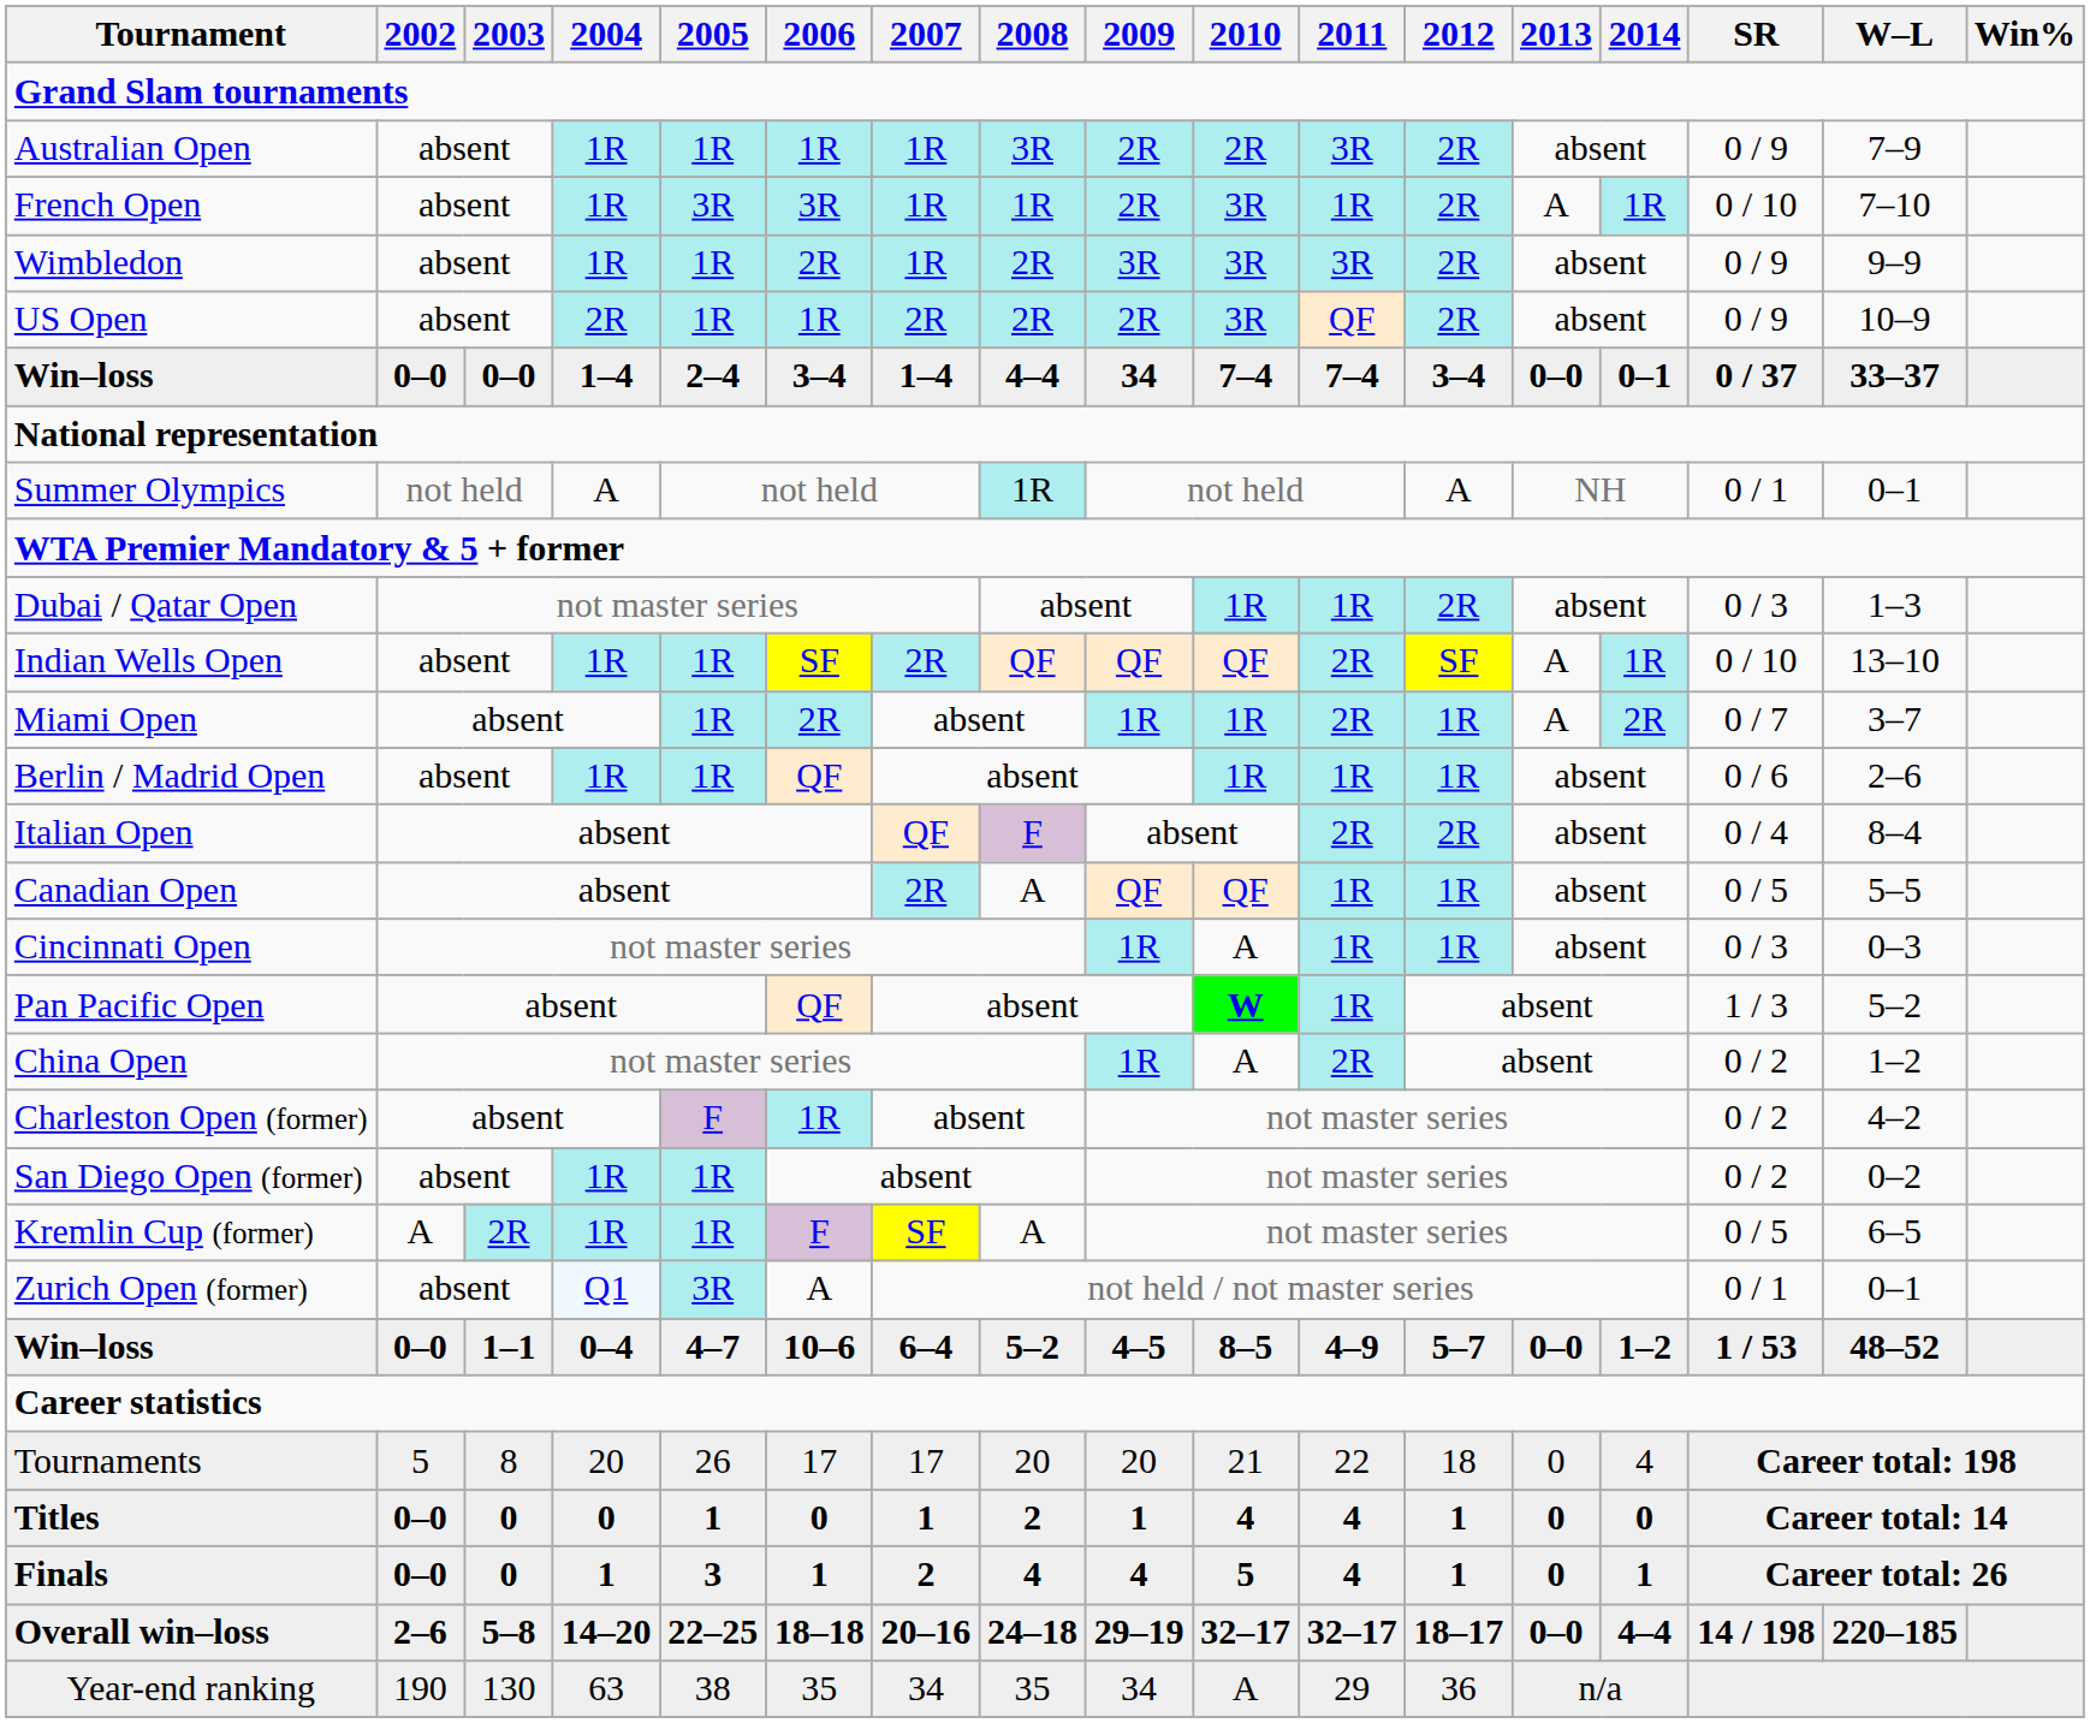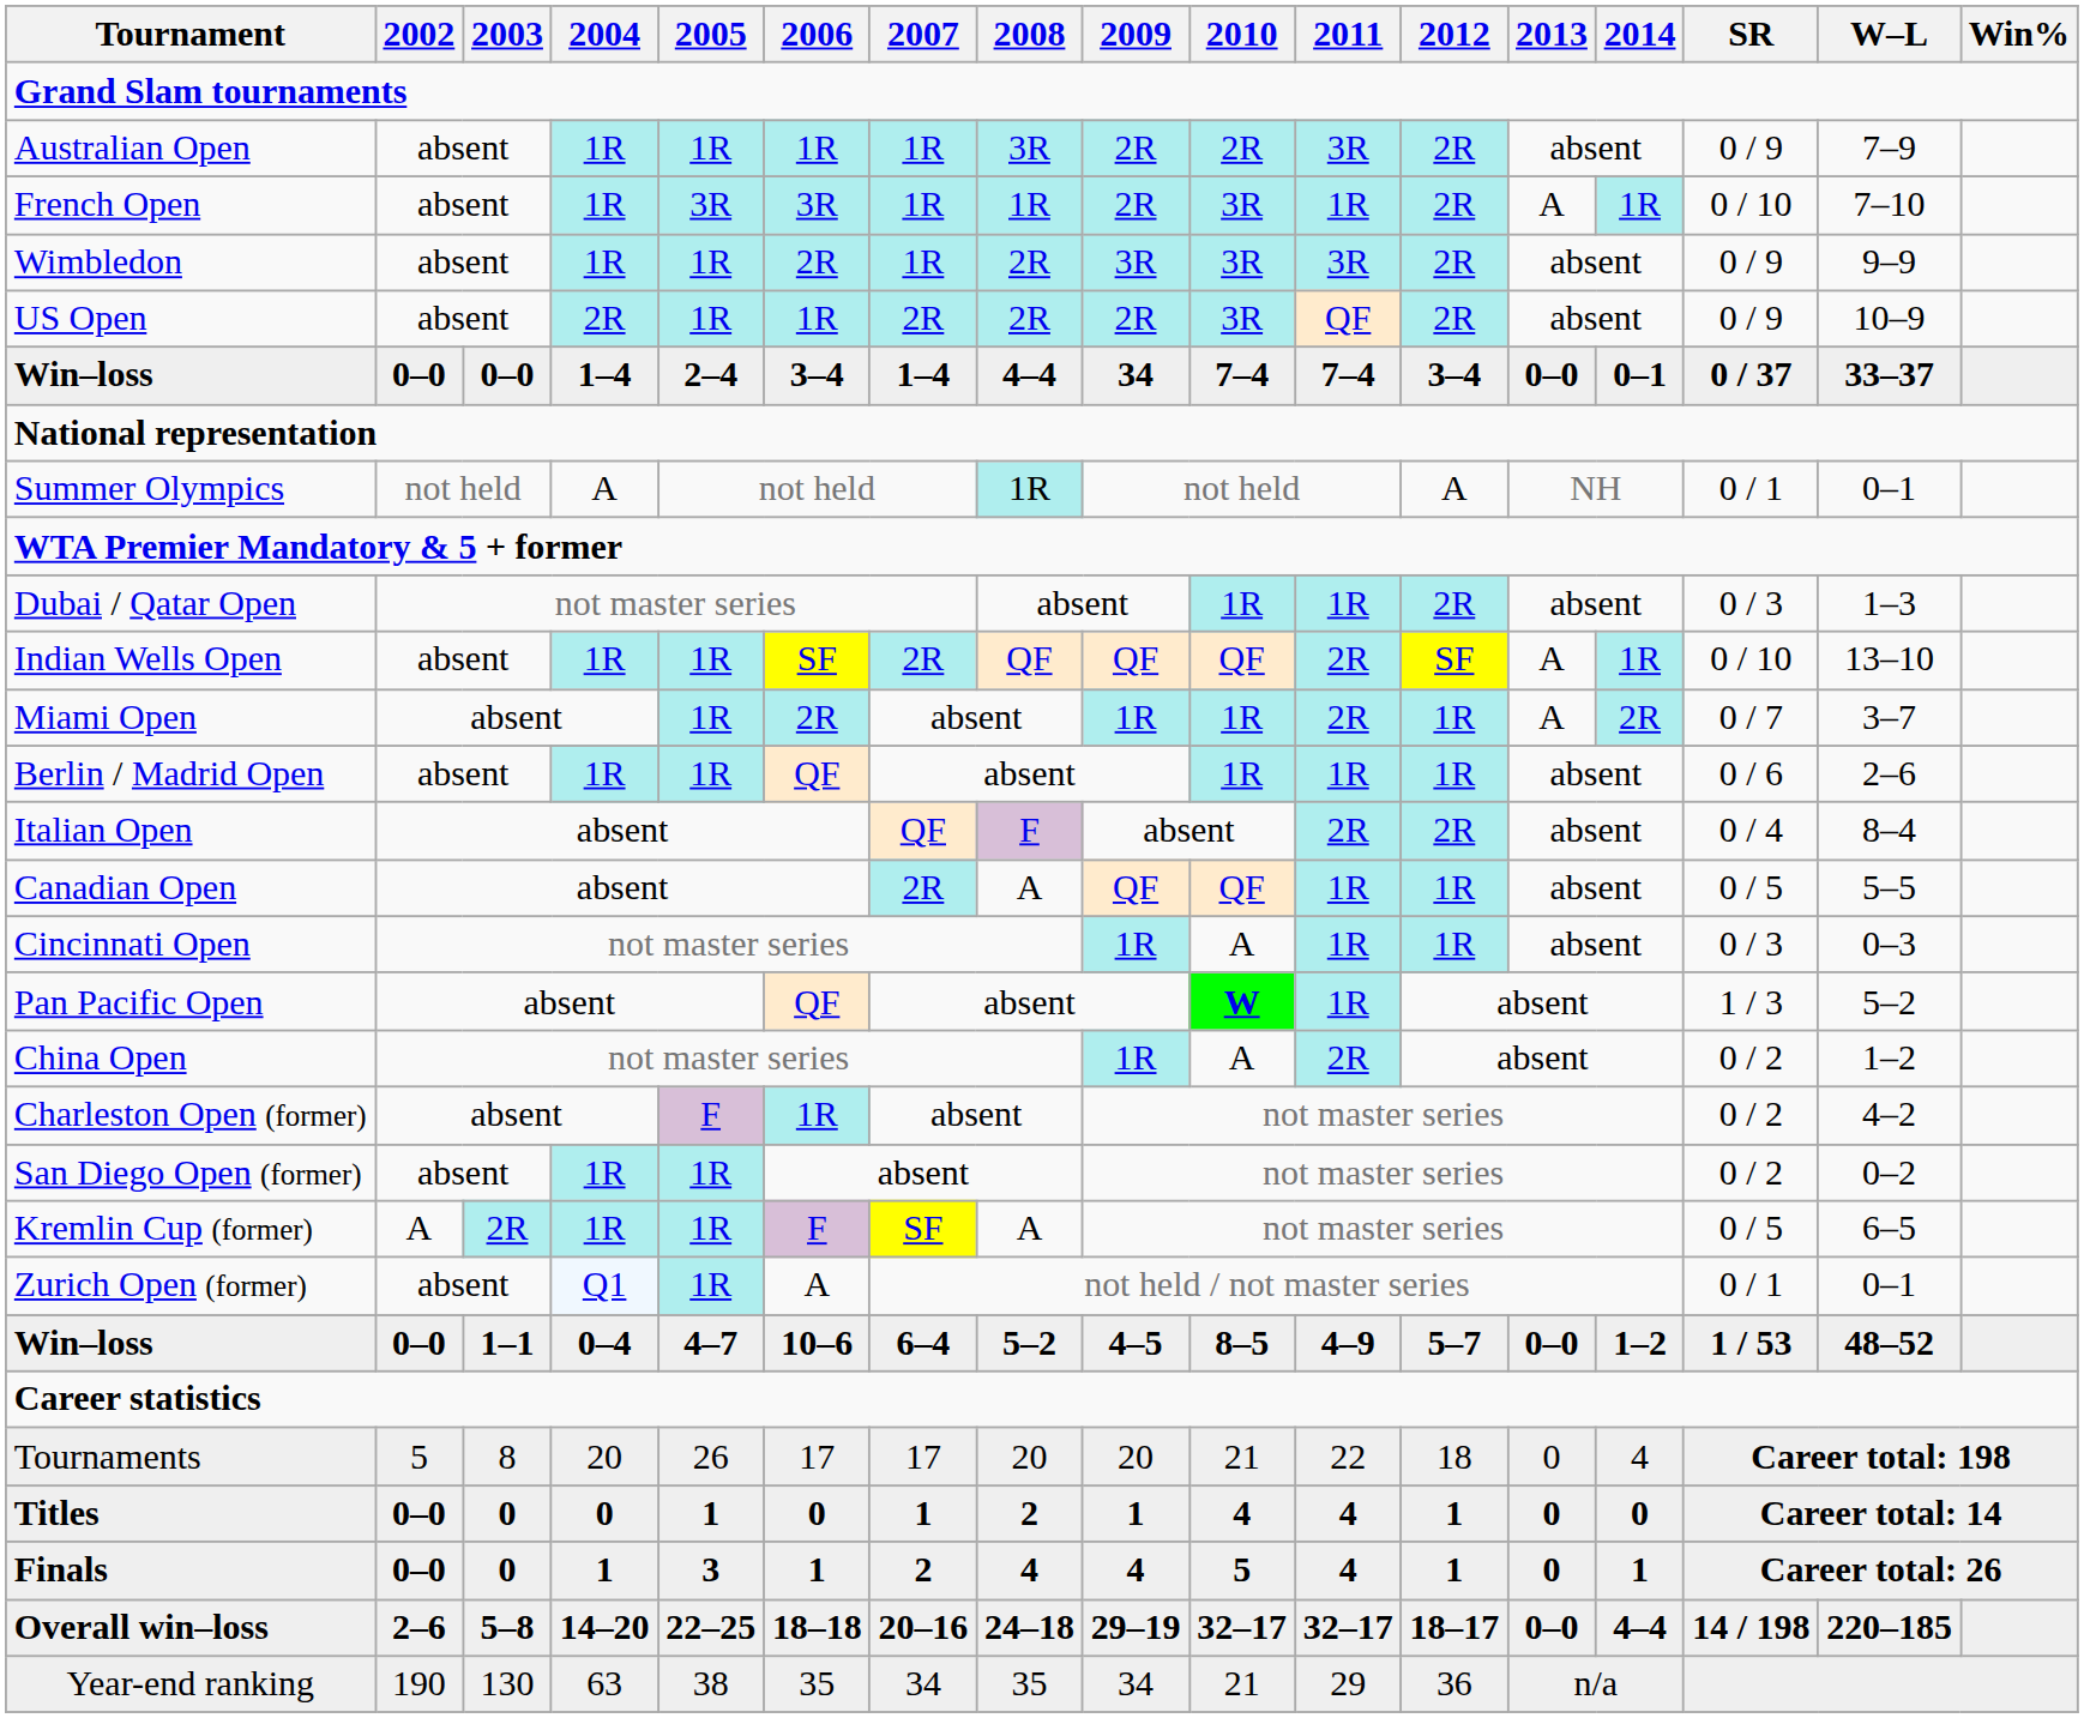 <table class=wikitable style=text-align:center;>
 <tr>
 <th>Tournament</th>
 <th><a href='#'>2002</a></th>
 <th><a href='#'>2003</a></th>
 <th><a href='#'>2004</a></th>
 <th><a href='#'>2005</a></th>
 <th><a href='#'>2006</a></th>
 <th><a href='#'>2007</a></th>
 <th><a href='#'>2008</a></th>
 <th><a href='#'>2009</a></th>
 <th><a href='#'>2010</a></th>
 <th><a href='#'>2011</a></th>
 <th><a href='#'>2012</a></th>
 <th><a href='#'>2013</a></th>
 <th><a href='#'>2014</a></th>
 <th>SR</th>
 <th>W–L</th>
 <th>Win%</th>
 </tr>
 <tr>
 <td colspan="17" align="left"><strong><a href='#'>Grand Slam tournaments</a></strong></td>
 </tr>
 <tr>
 <td align="left"><a href='#'>Australian Open</a></td>
 <td colspan="2">absent</td>
 <td bgcolor="afeeee"><a href='#'>1R</a></td>
 <td bgcolor="afeeee"><a href='#'>1R</a></td>
 <td bgcolor="afeeee"><a href='#'>1R</a></td>
 <td bgcolor="afeeee"><a href='#'>1R</a></td>
 <td bgcolor="afeeee"><a href='#'>3R</a></td>
 <td bgcolor="afeeee"><a href='#'>2R</a></td>
 <td bgcolor="afeeee"><a href='#'>2R</a></td>
 <td bgcolor="afeeee"><a href='#'>3R</a></td>
 <td bgcolor="afeeee"><a href='#'>2R</a></td>
 <td colspan="2">absent</td>
 <td>0 / 9</td>
 <td>7–9</td>
 <td></td>
 </tr>
 <tr>
 <td align="left"><a href='#'>French Open</a></td>
 <td colspan="2">absent</td>
 <td bgcolor="afeeee"><a href='#'>1R</a></td>
 <td bgcolor="afeeee"><a href='#'>3R</a></td>
 <td bgcolor="afeeee"><a href='#'>3R</a></td>
 <td bgcolor="afeeee"><a href='#'>1R</a></td>
 <td bgcolor="afeeee"><a href='#'>1R</a></td>
 <td bgcolor="afeeee"><a href='#'>2R</a></td>
 <td bgcolor="afeeee"><a href='#'>3R</a></td>
 <td bgcolor="afeeee"><a href='#'>1R</a></td>
 <td bgcolor="afeeee"><a href='#'>2R</a></td>
 <td>A</td>
 <td bgcolor=afeeee><a href='#'>1R</a></td>
 <td>0 / 10</td>
 <td>7–10</td>
 <td></td>
 </tr>
 <tr>
 <td align="left"><a href='#'>Wimbledon</a></td>
 <td colspan="2">absent</td>
 <td bgcolor="afeeee"><a href='#'>1R</a></td>
 <td bgcolor="afeeee"><a href='#'>1R</a></td>
 <td bgcolor="afeeee"><a href='#'>2R</a></td>
 <td bgcolor="afeeee"><a href='#'>1R</a></td>
 <td bgcolor="afeeee"><a href='#'>2R</a></td>
 <td bgcolor="afeeee"><a href='#'>3R</a></td>
 <td bgcolor="afeeee"><a href='#'>3R</a></td>
 <td bgcolor="afeeee"><a href='#'>3R</a></td>
 <td bgcolor="afeeee"><a href='#'>2R</a></td>
 <td colspan="2">absent</td>
 <td>0 / 9</td>
 <td>9–9</td>
 <td></td>
 </tr>
 <tr>
 <td align="left"><a href='#'>US Open</a></td>
 <td colspan="2">absent</td>
 <td bgcolor="afeeee"><a href='#'>2R</a></td>
 <td bgcolor="afeeee"><a href='#'>1R</a></td>
 <td bgcolor="afeeee"><a href='#'>1R</a></td>
 <td bgcolor="afeeee"><a href='#'>2R</a></td>
 <td bgcolor="afeeee"><a href='#'>2R</a></td>
 <td bgcolor="afeeee"><a href='#'>2R</a></td>
 <td bgcolor="afeeee"><a href='#'>3R</a></td>
 <td bgcolor="ffebcd"><a href='#'>QF</a></td>
 <td bgcolor="afeeee"><a href='#'>2R</a></td>
 <td colspan="2">absent</td>
 <td>0 / 9</td>
 <td>10–9</td>
 <td></td>
 </tr>
 <tr style=background:#efefef;font-weight:bold>
 <td style="text-align:left">Win–loss</td>
 <td>0–0</td>
 <td>0–0</td>
 <td>1–4</td>
 <td>2–4</td>
 <td>3–4</td>
 <td>1–4</td>
 <td>4–4</td>
 <td>34</td>
 <td>7–4</td>
 <td>7–4</td>
 <td>3–4</td>
 <td>0–0</td>
 <td>0–1</td>
 <td>0 / 37</td>
 <td>33–37</td>
 <td></td>
 </tr>
 <tr>
 <td align=left colspan="17"><strong>National representation</strong></td>
 </tr>
 <tr>
 <td align=left><a href='#'>Summer Olympics</a></td>
 <td colspan="2" style=color:#767676>not held</td>
 <td>A</td>
 <td colspan="3" style=color:#767676>not held</td>
 <td bgcolor=afeeee>1R</td>
 <td colspan="3" style=color:#767676>not held</td>
 <td>A</td>
 <td colspan="2" style=color:#767676>NH</td>
 <td>0 / 1</td>
 <td>0–1</td>
 <td></td>
 </tr>
 <tr>
 <td colspan="17" align="left"><strong><a href='#'>WTA Premier Mandatory & 5</a> + former</strong></td>
 </tr>
 <tr>
 <td align="left"><a href='#'>Dubai</a> / <a href='#'>Qatar Open</a></td>
 <td colspan="6" style=color:#767676>not master series</td>
 <td colspan="2">absent</td>
 <td bgcolor="afeeee"><a href='#'>1R</a></td>
 <td bgcolor="afeeee"><a href='#'>1R</a></td>
 <td bgcolor="afeeee"><a href='#'>2R</a></td>
 <td colspan="2">absent</td>
 <td>0 / 3</td>
 <td>1–3</td>
 <td></td>
 </tr>
 <tr>
 <td align="left"><a href='#'>Indian Wells Open</a></td>
 <td colspan="2">absent</td>
 <td bgcolor="afeeee"><a href='#'>1R</a></td>
 <td bgcolor="afeeee"><a href='#'>1R</a></td>
 <td bgcolor="yellow"><a href='#'>SF</a></td>
 <td bgcolor="afeeee"><a href='#'>2R</a></td>
 <td bgcolor="ffebcd"><a href='#'>QF</a></td>
 <td bgcolor="ffebcd"><a href='#'>QF</a></td>
 <td bgcolor="ffebcd"><a href='#'>QF</a></td>
 <td bgcolor="afeeee"><a href='#'>2R</a></td>
 <td bgcolor="yellow"><a href='#'>SF</a></td>
 <td>A</td>
 <td bgcolor="afeeee"><a href='#'>1R</a></td>
 <td>0 / 10</td>
 <td>13–10</td>
 <td></td>
 </tr>
 <tr>
 <td align="left"><a href='#'>Miami Open</a></td>
 <td colspan="3">absent</td>
 <td bgcolor="afeeee"><a href='#'>1R</a></td>
 <td bgcolor="afeeee"><a href='#'>2R</a></td>
 <td colspan="2">absent</td>
 <td bgcolor="afeeee"><a href='#'>1R</a></td>
 <td bgcolor="afeeee"><a href='#'>1R</a></td>
 <td bgcolor="afeeee"><a href='#'>2R</a></td>
 <td bgcolor="afeeee"><a href='#'>1R</a></td>
 <td>A</td>
 <td bgcolor="afeeee"><a href='#'>2R</a></td>
 <td>0 / 7</td>
 <td>3–7</td>
 <td></td>
 </tr>
 <tr>
 <td align="left"><a href='#'>Berlin</a> / <a href='#'>Madrid Open</a></td>
 <td colspan="2">absent</td>
 <td bgcolor="afeeee"><a href='#'>1R</a></td>
 <td bgcolor="afeeee"><a href='#'>1R</a></td>
 <td bgcolor="ffebcd"><a href='#'>QF</a></td>
 <td colspan="3">absent</td>
 <td bgcolor="afeeee"><a href='#'>1R</a></td>
 <td bgcolor="afeeee"><a href='#'>1R</a></td>
 <td bgcolor="afeeee"><a href='#'>1R</a></td>
 <td colspan="2">absent</td>
 <td>0 / 6</td>
 <td>2–6</td>
 <td></td>
 </tr>
 <tr>
 <td align="left"><a href='#'>Italian Open</a></td>
 <td colspan="5">absent</td>
 <td bgcolor="ffebcd"><a href='#'>QF</a></td>
 <td bgcolor="thistle"><a href='#'>F</a></td>
 <td colspan="2">absent</td>
 <td bgcolor="afeeee"><a href='#'>2R</a></td>
 <td bgcolor="afeeee"><a href='#'>2R</a></td>
 <td colspan="2">absent</td>
 <td>0 / 4</td>
 <td>8–4</td>
 <td></td>
 </tr>
 <tr>
 <td align="left"><a href='#'>Canadian Open</a></td>
 <td colspan="5">absent</td>
 <td bgcolor="afeeee"><a href='#'>2R</a></td>
 <td>A</td>
 <td bgcolor="ffebcd"><a href='#'>QF</a></td>
 <td bgcolor="ffebcd"><a href='#'>QF</a></td>
 <td bgcolor="afeeee"><a href='#'>1R</a></td>
 <td bgcolor="afeeee"><a href='#'>1R</a></td>
 <td colspan="2">absent</td>
 <td>0 / 5</td>
 <td>5–5</td>
 <td></td>
 </tr>
 <tr>
 <td align="left"><a href='#'>Cincinnati Open</a></td>
 <td colspan="7" style=color:#767676>not master series</td>
 <td bgcolor="afeeee"><a href='#'>1R</a></td>
 <td>A</td>
 <td bgcolor="afeeee"><a href='#'>1R</a></td>
 <td bgcolor="afeeee"><a href='#'>1R</a></td>
 <td colspan="2">absent</td>
 <td>0 / 3</td>
 <td>0–3</td>
 <td></td>
 </tr>
 <tr>
 <td align="left"><a href='#'>Pan Pacific Open</a></td>
 <td colspan="4">absent</td>
 <td bgcolor="ffebcd"><a href='#'>QF</a></td>
 <td colspan="3">absent</td>
 <td bgcolor="lime"><strong><a href='#'>W</a></strong></td>
 <td bgcolor="afeeee"><a href='#'>1R</a></td>
 <td colspan="3">absent</td>
 <td>1 / 3</td>
 <td>5–2</td>
 <td></td>
 </tr>
 <tr>
 <td align="left"><a href='#'>China Open</a></td>
 <td colspan="7" style=color:#767676>not master series</td>
 <td bgcolor="afeeee"><a href='#'>1R</a></td>
 <td>A</td>
 <td bgcolor="afeeee"><a href='#'>2R</a></td>
 <td colspan="3">absent</td>
 <td>0 / 2</td>
 <td>1–2</td>
 <td></td>
 </tr>
 <tr>
 <td align="left"><a href='#'>Charleston Open</a> <small>(former)</small></td>
 <td colspan="3">absent</td>
 <td bgcolor="thistle"><a href='#'>F</a></td>
 <td bgcolor="afeeee"><a href='#'>1R</a></td>
 <td colspan="2">absent</td>
 <td colspan="6" style="color:#767676">not master series</td>
 <td>0 / 2</td>
 <td>4–2</td>
 <td></td>
 </tr>
 <tr>
 <td align="left"><a href='#'>San Diego Open</a> <small>(former)</small></td>
 <td colspan="2">absent</td>
 <td bgcolor="afeeee"><a href='#'>1R</a></td>
 <td bgcolor="afeeee"><a href='#'>1R</a></td>
 <td colspan="3">absent</td>
 <td colspan="6" style="color:#767676">not master series</td>
 <td>0 / 2</td>
 <td>0–2</td>
 <td></td>
 </tr>
 <tr>
 <td align="left"><a href='#'>Kremlin Cup</a> <small>(former)</small></td>
 <td>A</td>
 <td bgcolor="afeeee"><a href='#'>2R</a></td>
 <td bgcolor="afeeee"><a href='#'>1R</a></td>
 <td bgcolor="afeeee"><a href='#'>1R</a></td>
 <td bgcolor="thistle"><a href='#'>F</a></td>
 <td bgcolor="yellow"><a href='#'>SF</a></td>
 <td>A</td>
 <td colspan="6" style="color:#767676">not master series</td>
 <td>0 / 5</td>
 <td>6–5</td>
 <td></td>
 </tr>
 <tr>
 <td align="left"><a href='#'>Zurich Open</a> <small>(former)</small></td>
 <td colspan="2">absent</td>
 <td bgcolor="f0f8ff"><a href='#'>Q1</a></td>
-<td bgcolor="afeeee"><a href='#'>3R</a></td>
+<td bgcolor="afeeee"><a href='#'>1R</a></td>
 <td>A</td>
 <td colspan="8" style="color:#767676">not held / not master series</td>
 <td>0 / 1</td>
 <td>0–1</td>
 <td></td>
 </tr>
 <tr style="background:#efefef;font-weight:bold">
 <td align="left">Win–loss</td>
 <td>0–0</td>
 <td>1–1</td>
 <td>0–4</td>
 <td>4–7</td>
 <td>10–6</td>
 <td>6–4</td>
 <td>5–2</td>
 <td>4–5</td>
 <td>8–5</td>
 <td>4–9</td>
 <td>5–7</td>
 <td>0–0</td>
 <td>1–2</td>
 <td>1 / 53</td>
 <td>48–52</td>
 <td></td>
 </tr>
 <tr>
 <td align=left colspan="17"><strong>Career statistics</strong></td>
 </tr>
 <tr bgcolor=efefef>
 <td align=left>Tournaments</td>
 <td>5</td>
 <td>8</td>
 <td>20</td>
 <td>26</td>
 <td>17</td>
 <td>17</td>
 <td>20</td>
 <td>20</td>
 <td>21</td>
 <td>22</td>
 <td>18</td>
 <td>0</td>
 <td>4</td>
 <td colspan="3"><strong>Career total: 198</strong></td>
 </tr>
 <tr style="background:#efefef;font-weight:bold">
 <td align=left>Titles</td>
 <td>0–0</td>
 <td>0</td>
 <td>0</td>
 <td>1</td>
 <td>0</td>
 <td>1</td>
 <td>2</td>
 <td>1</td>
 <td>4</td>
 <td>4</td>
 <td>1</td>
 <td>0</td>
 <td>0</td>
 <td colspan="3">Career total: 14</td>
 </tr>
 <tr style="background:#efefef;font-weight:bold">
 <td align=left>Finals</td>
 <td>0–0</td>
 <td>0</td>
 <td>1</td>
 <td>3</td>
 <td>1</td>
 <td>2</td>
 <td>4</td>
 <td>4</td>
 <td>5</td>
 <td>4</td>
 <td>1</td>
 <td>0</td>
 <td>1</td>
 <td colspan="3">Career total: 26</td>
 </tr>
 <tr style="background:#efefef;font-weight:bold">
 <td align=left>Overall win–loss</td>
 <td>2–6</td>
 <td>5–8</td>
 <td>14–20</td>
 <td>22–25</td>
 <td>18–18</td>
 <td>20–16</td>
 <td>24–18</td>
 <td>29–19</td>
 <td>32–17</td>
 <td>32–17</td>
 <td>18–17</td>
 <td>0–0</td>
 <td>4–4</td>
 <td>14 / 198</td>
 <td>220–185</td>
 <td></td>
 </tr>
 <tr bgcolor=efefef>
 <td>Year-end ranking</td>
 <td>190</td>
 <td>130</td>
 <td>63</td>
 <td>38</td>
 <td>35</td>
 <td>34</td>
 <td>35</td>
 <td>34</td>
-<td>A</td>
+<td>21</td>
 <td>29</td>
 <td>36</td>
 <td colspan="2">n/a</td>
 <td colspan="3"></td>
 </tr>
 </table>
